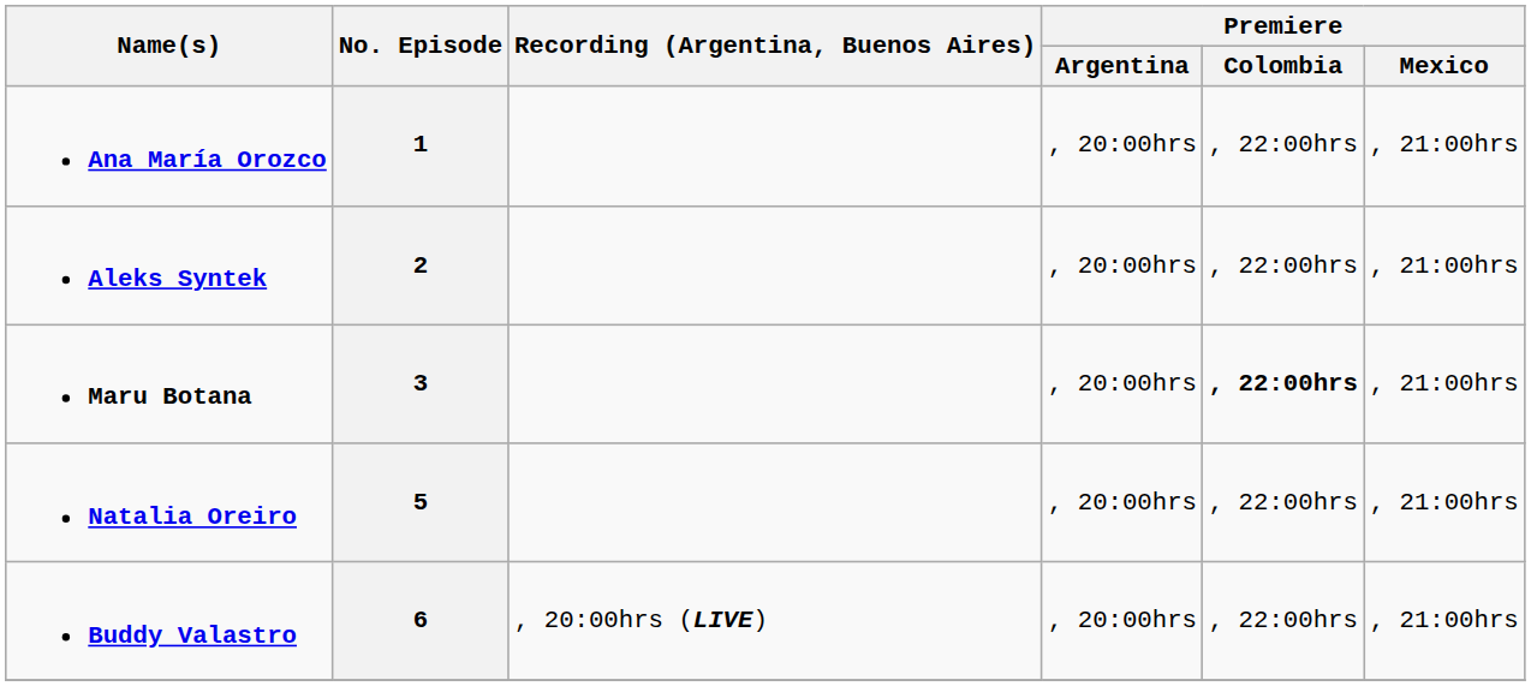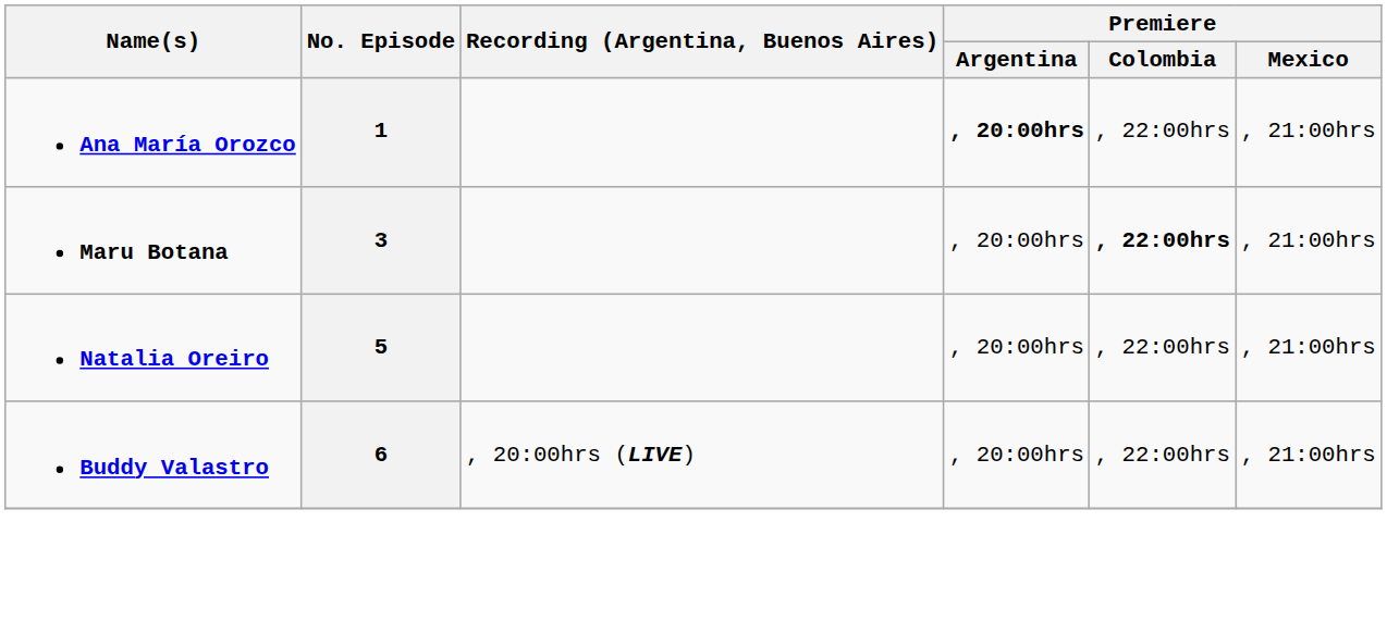 <table class="wikitable">
 <tr>
 <th rowspan="2">Name(s)</th>
 <th rowspan="2">No. Episode</th>
 <th rowspan="2">Recording (Argentina, Buenos Aires)</th>
 <th colspan="3">Premiere</th>
 </tr>
 <tr>
 <th>Argentina</th>
 <th>Colombia</th>
 <th>Mexico</th>
 </tr>
 <tr>
 <td><br><ul><li><strong><a href='#'>Ana María Orozco</a></strong></li></ul></td>
 <th>1</th>
 <td></td>
-<td>, 20:00hrs</td>
-<td>, 22:00hrs</td>
-<td>, 21:00hrs</td>
-</tr>
-<tr>
-<td><br><ul><li><strong><a href='#'>Aleks Syntek</a></strong></li></ul></td>
-<th>2</th>
-<td></td>
-<td>, 20:00hrs</td>
+<td><strong>, 20:00hrs</strong></td>
 <td>, 22:00hrs</td>
 <td>, 21:00hrs</td>
 </tr>
 <tr>
 <td><br><ul><li><strong>Maru Botana</strong></li></ul></td>
 <th>3</th>
 <td></td>
 <td>, 20:00hrs</td>
 <td><strong>, 22:00hrs</strong></td>
 <td>, 21:00hrs</td>
 </tr>
 <tr>
 <td><br><ul><li><strong><a href='#'>Natalia Oreiro</a></strong></li></ul></td>
 <th>5</th>
 <td></td>
 <td>, 20:00hrs</td>
 <td>, 22:00hrs</td>
 <td>, 21:00hrs</td>
 </tr>
 <tr>
 <td><br><ul><li><strong><a href='#'>Buddy Valastro</a></strong></li></ul></td>
 <th>6</th>
 <td>, 20:00hrs (<strong><em>LIVE</em></strong>)</td>
 <td>, 20:00hrs</td>
 <td>, 22:00hrs</td>
 <td>, 21:00hrs</td>
 </tr>
 <tr>
 </tr>
 </table>
